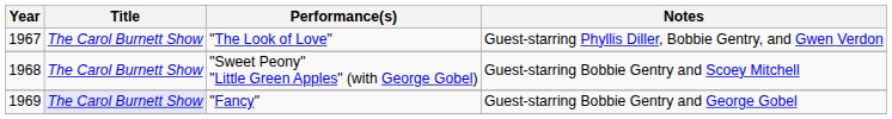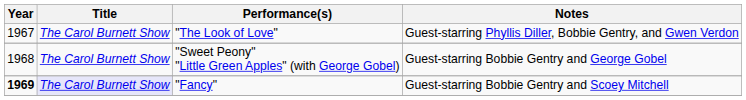 <table class="wikitable sortable">
 <tr>
 <th>Year</th>
 <th>Title</th>
 <th>Performance(s)</th>
 <th class="unsortable">Notes</th>
 </tr>
 <tr>
 <td>1967</td>
 <td><em><a href='#'>The Carol Burnett Show</a></em></td>
 <td>"<a href='#'>The Look of Love</a>"</td>
 <td>Guest-starring <a href='#'>Phyllis Diller</a>, Bobbie Gentry, and <a href='#'>Gwen Verdon</a></td>
 </tr>
 <tr>
 </tr>
 <tr>
 <td>1968</td>
 <td><em><a href='#'>The Carol Burnett Show</a></em></td>
 <td>"Sweet Peony"<br>"<a href='#'>Little Green Apples</a>" (with <a href='#'>George Gobel</a>)</td>
+<td>Guest-starring Bobbie Gentry and <a href='#'>George Gobel</a></td>
+</tr>
+<tr>
+</tr>
+<tr>
+<td><strong>1969</strong></td>
+<td style="background: lavender;"><em><a href='#'>The Carol Burnett Show</a></em></td>
+<td>"<a href='#'>Fancy</a>"</td>
 <td>Guest-starring Bobbie Gentry and <a href='#'>Scoey Mitchell</a></td>
 </tr>
 <tr>
 </tr>
-<tr>
-<td>1969</td>
-<td style="background: lavender;"><em><a href='#'>The Carol Burnett Show</a></em></td>
-<td>"<a href='#'>Fancy</a>"</td>
-<td>Guest-starring Bobbie Gentry and <a href='#'>George Gobel</a></td>
-</tr>
-<tr>
-</tr>
 </table>
